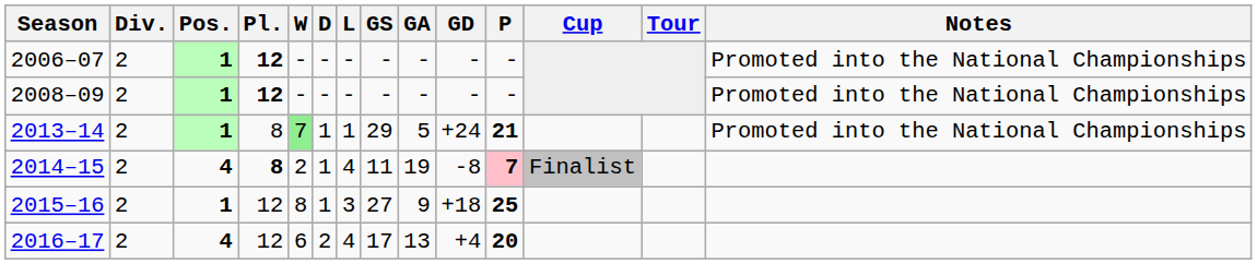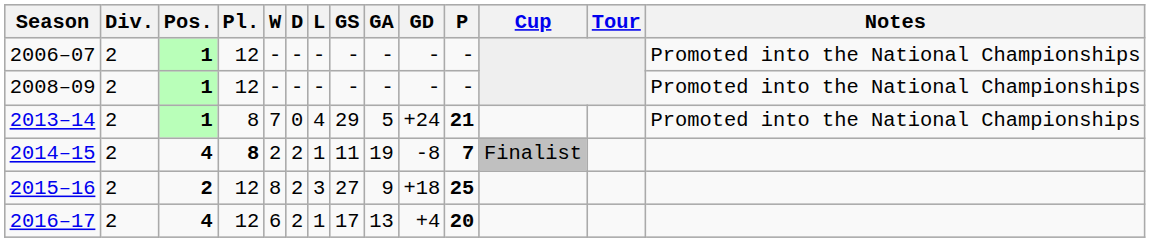 <table class="wikitable">
 <tr style="background:#efefef;">
 <th>Season</th>
 <th>Div.</th>
 <th>Pos.</th>
 <th>Pl.</th>
 <th>W</th>
 <th>D</th>
 <th>L</th>
 <th>GS</th>
 <th>GA</th>
 <th>GD</th>
 <th>P</th>
 <th><a href='#'>Cup</a></th>
 <th><a href='#'>Tour</a></th>
 <th>Notes</th>
 </tr>
 <tr>
 <td>2006–07</td>
 <td>2</td>
 <td align=right bgcolor=#B9FFB9><strong>1</strong></td>
-<td align=right><strong>12</strong></td>
+<td align=right>12</td>
 <td align=right>-</td>
 <td align=right>-</td>
 <td align=right>-</td>
 <td align=right>-</td>
 <td align=right>-</td>
 <td align=right>-</td>
 <td align=right>-</td>
 <td rowspan=2 colspan=2 bgcolor=EFEFEF></td>
 <td>Promoted into the National Championships</td>
 </tr>
 <tr>
 <td>2008–09</td>
 <td>2</td>
 <td align=right bgcolor=#B9FFB9><strong>1</strong></td>
-<td align=right><strong>12</strong></td>
+<td align=right>12</td>
 <td align=right>-</td>
 <td align=right>-</td>
 <td align=right>-</td>
 <td align=right>-</td>
 <td align=right>-</td>
 <td align=right>-</td>
 <td align=right>-</td>
 <td>Promoted into the National Championships</td>
 </tr>
 <tr>
 <td><a href='#'>2013–14</a></td>
 <td>2</td>
 <td align=right bgcolor=#B9FFB9><strong>1</strong></td>
 <td align=right>8</td>
-<td align=right style="background: lightgreen;">7</td>
-<td align=right>1</td>
-<td align=right>1</td>
+<td align=right>7</td>
+<td align=right>0</td>
+<td align=right>4</td>
 <td align=right>29</td>
 <td align=right>5</td>
 <td align=right>+24</td>
 <td align=right><strong>21</strong></td>
 <td></td>
 <td></td>
 <td>Promoted into the National Championships</td>
 </tr>
 <tr>
 <td><a href='#'>2014–15</a></td>
 <td>2</td>
 <td align=right><strong>4</strong></td>
 <td align=right><strong>8</strong></td>
 <td align=right>2</td>
+<td align=right>2</td>
 <td align=right>1</td>
-<td align=right>4</td>
 <td align=right>11</td>
 <td align=right>19</td>
 <td align=right>-8</td>
-<td align=right style="background: pink;"><strong>7</strong></td>
+<td align=right><strong>7</strong></td>
 <td bgcolor=silver>Finalist</td>
 <td></td>
 <td></td>
 </tr>
 <tr>
 <td><a href='#'>2015–16</a></td>
 <td>2</td>
-<td align=right><strong>1</strong></td>
+<td align=right><strong>2</strong></td>
 <td align=right>12</td>
 <td align=right>8</td>
-<td align=right>1</td>
+<td align=right>2</td>
 <td align=right>3</td>
 <td align=right>27</td>
 <td align=right>9</td>
 <td align=right>+18</td>
 <td align=right><strong>25</strong></td>
 <td></td>
 <td></td>
 <td></td>
 </tr>
 <tr>
 <td><a href='#'>2016–17</a></td>
 <td>2</td>
 <td align=right><strong>4</strong></td>
 <td align=right>12</td>
 <td align=right>6</td>
 <td align=right>2</td>
-<td align=right>4</td>
+<td align=right>1</td>
 <td align=right>17</td>
 <td align=right>13</td>
 <td align=right>+4</td>
 <td align=right><strong>20</strong></td>
 <td></td>
 <td></td>
 <td></td>
 </tr>
 </table>
